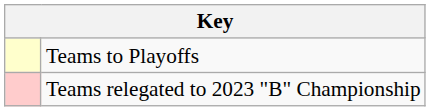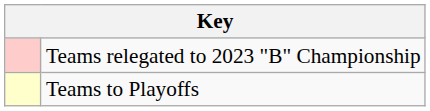 <table class="wikitable" style="text-align: center">
 <tr>
 <th colspan=2>Key</th>
 </tr>
 <tr>
+<td style="background:#ffcccc; width:20px;"></td>
+<td align=left>Teams relegated to 2023 "B" Championship</td>
+</tr>
+<tr>
 <td style="background:#ffffcc; width:20px;"></td>
 <td align=left>Teams to Playoffs</td>
 </tr>
-<tr>
-<td style="background:#ffcccc; width:20px;"></td>
-<td align=left>Teams relegated to 2023 "B" Championship</td>
-</tr>
 </table>
